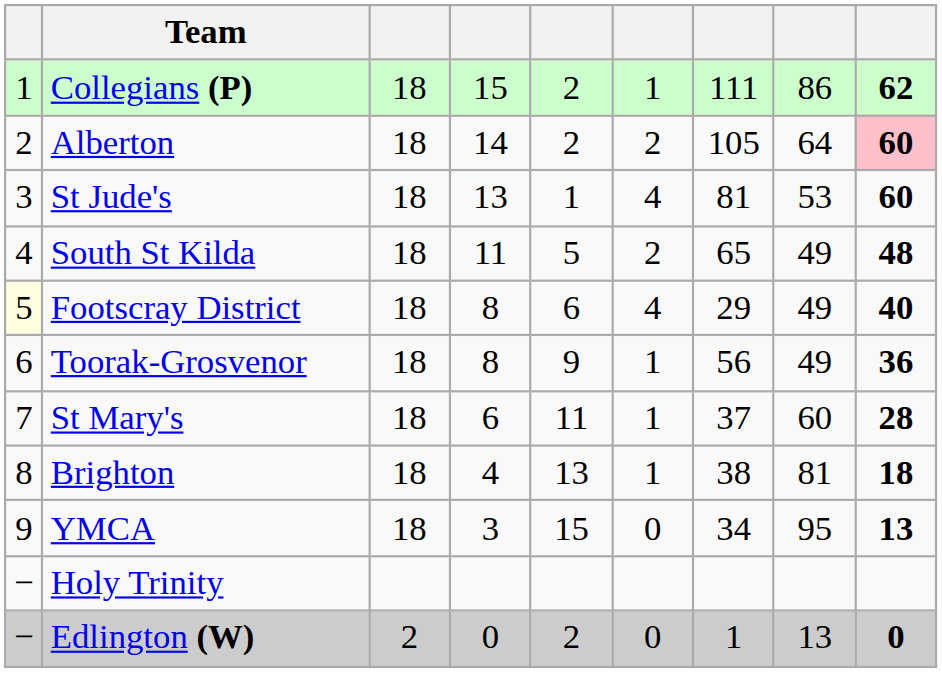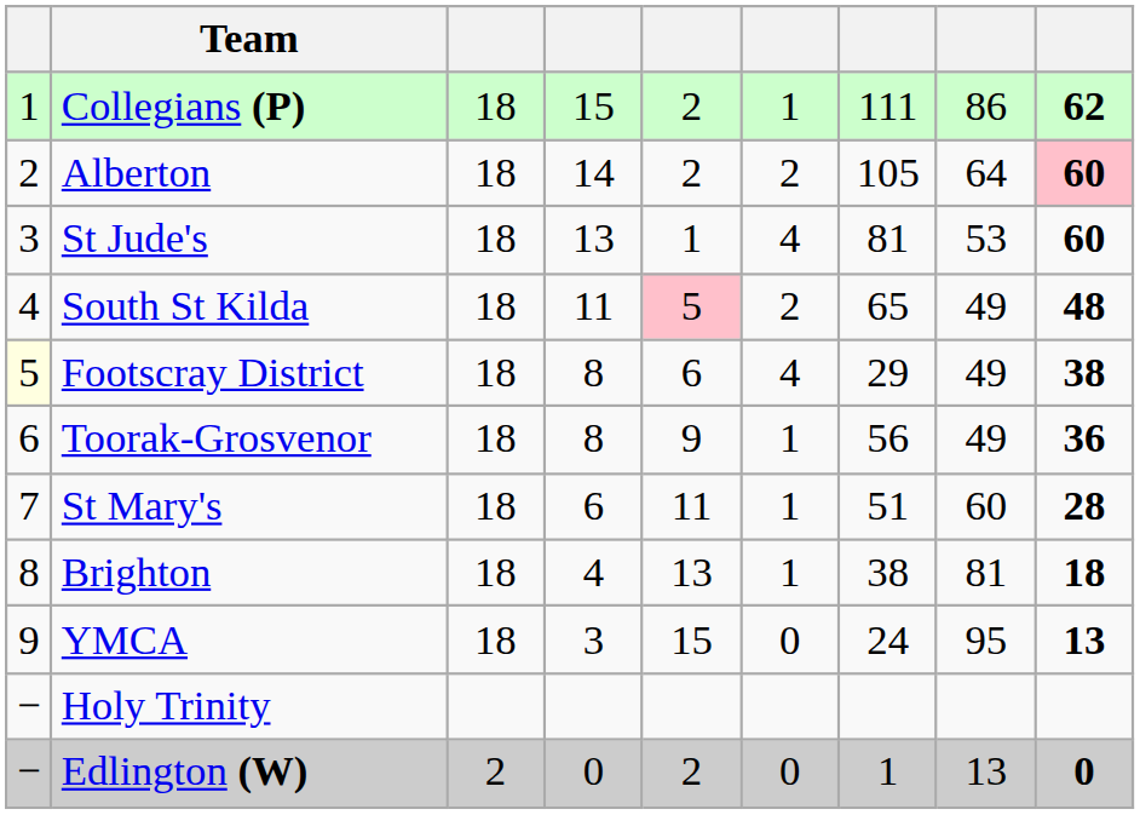 <table class="wikitable" style="text-align:center; margin-bottom:0">
 <tr>
 <th style="width:10px"></th>
 <th style="width:35%;">Team</th>
 <th style="width:30px;"></th>
 <th style="width:30px;"></th>
 <th style="width:30px;"></th>
 <th style="width:30px;"></th>
 <th style="width:30px;"></th>
 <th style="width:30px;"></th>
 <th style="width:30px;"></th>
 </tr>
 <tr style="background:#ccffcc;">
 <td>1</td>
 <td style="text-align:left;"><a href='#'>Collegians</a> <strong>(P)</strong></td>
 <td>18</td>
 <td>15</td>
 <td>2</td>
 <td>1</td>
 <td>111</td>
 <td>86</td>
 <td><strong>62</strong></td>
 </tr>
 <tr>
 <td>2</td>
 <td style="text-align:left;"><a href='#'>Alberton</a></td>
 <td>18</td>
 <td>14</td>
 <td>2</td>
 <td>2</td>
 <td>105</td>
 <td>64</td>
 <td style="background: pink;"><strong>60</strong></td>
 </tr>
 <tr>
 <td>3</td>
 <td style="text-align:left;"><a href='#'>St Jude's</a></td>
 <td>18</td>
 <td>13</td>
 <td>1</td>
 <td>4</td>
 <td>81</td>
 <td>53</td>
 <td><strong>60</strong></td>
 </tr>
 <tr>
 <td>4</td>
 <td style="text-align:left;"><a href='#'>South St Kilda</a></td>
 <td>18</td>
 <td>11</td>
-<td>5</td>
+<td style="background: pink;">5</td>
 <td>2</td>
 <td>65</td>
 <td>49</td>
 <td><strong>48</strong></td>
 </tr>
 <tr>
 <td style="background: lightyellow;">5</td>
 <td style="text-align:left;"><a href='#'>Footscray District</a></td>
 <td>18</td>
 <td>8</td>
 <td>6</td>
 <td>4</td>
 <td>29</td>
 <td>49</td>
-<td><strong>40</strong></td>
+<td><strong>38</strong></td>
 </tr>
 <tr>
 <td>6</td>
 <td style="text-align:left;"><a href='#'>Toorak-Grosvenor</a></td>
 <td>18</td>
 <td>8</td>
 <td>9</td>
 <td>1</td>
 <td>56</td>
 <td>49</td>
 <td><strong>36</strong></td>
 </tr>
 <tr>
 <td>7</td>
 <td style="text-align:left;"><a href='#'>St Mary's</a></td>
 <td>18</td>
 <td>6</td>
 <td>11</td>
 <td>1</td>
-<td>37</td>
+<td>51</td>
 <td>60</td>
 <td><strong>28</strong></td>
 </tr>
 <tr>
 <td>8</td>
 <td style="text-align:left;"><a href='#'>Brighton</a></td>
 <td>18</td>
 <td>4</td>
 <td>13</td>
 <td>1</td>
 <td>38</td>
 <td>81</td>
 <td><strong>18</strong></td>
 </tr>
 <tr>
 <td>9</td>
 <td style="text-align:left;"><a href='#'>YMCA</a></td>
 <td>18</td>
 <td>3</td>
 <td>15</td>
 <td>0</td>
-<td>34</td>
+<td>24</td>
 <td>95</td>
 <td><strong>13</strong></td>
 </tr>
 <tr>
 <td>−</td>
 <td style="text-align:left;"><a href='#'>Holy Trinity</a></td>
 <td></td>
 <td></td>
 <td></td>
 <td></td>
 <td></td>
 <td></td>
 <td></td>
 </tr>
 <tr style="background:#CCCCCC;">
 <td>−</td>
 <td style="text-align:left;"><a href='#'>Edlington</a> <strong>(W)</strong></td>
 <td>2</td>
 <td>0</td>
 <td>2</td>
 <td>0</td>
 <td>1</td>
 <td>13</td>
 <td><strong>0</strong></td>
 </tr>
 </table>
